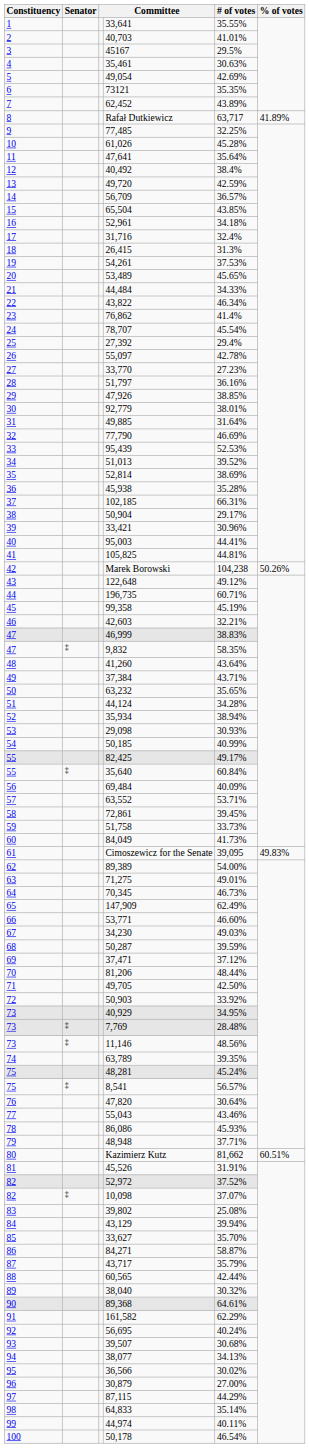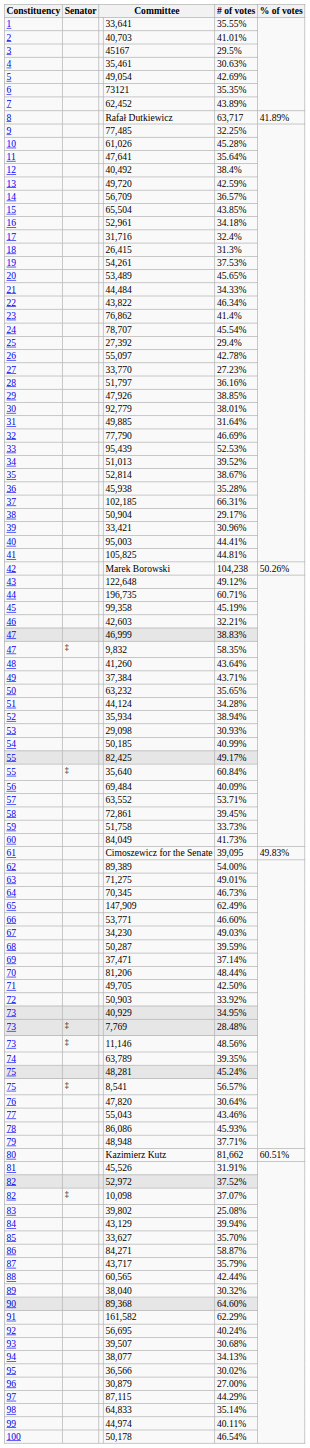 <table class="wikitable sortable" style="font-size:95%;line-height:14px;">
 <tr>
 <th>Constituency</th>
 <th>Senator</th>
 <th colspan="2">Committee</th>
 <th># of votes</th>
 <th>% of votes</th>
 </tr>
 <tr>
 <td><a href='#'>1</a></td>
 <td></td>
 <td></td>
 <td>33,641</td>
 <td>35.55%</td>
 </tr>
 <tr>
 <td><a href='#'>2</a></td>
 <td></td>
 <td></td>
 <td>40,703</td>
 <td>41.01%</td>
 </tr>
 <tr>
 <td><a href='#'>3</a></td>
 <td></td>
 <td></td>
 <td>45167</td>
 <td>29.5%</td>
 </tr>
 <tr>
 <td><a href='#'>4</a></td>
 <td></td>
 <td></td>
 <td>35,461</td>
 <td>30.63%</td>
 </tr>
 <tr>
 <td><a href='#'>5</a></td>
 <td></td>
 <td></td>
 <td>49,054</td>
 <td>42.69%</td>
 </tr>
 <tr>
 <td><a href='#'>6</a></td>
 <td></td>
 <td></td>
 <td>73121</td>
 <td>35.35%</td>
 </tr>
 <tr>
 <td><a href='#'>7</a></td>
 <td></td>
 <td></td>
 <td>62,452</td>
 <td>43.89%</td>
 </tr>
 <tr>
 <td><a href='#'>8</a></td>
 <td></td>
 <td></td>
 <td> Rafał Dutkiewicz</td>
 <td>63,717</td>
 <td>41.89%</td>
 </tr>
 <tr>
 <td><a href='#'>9</a></td>
 <td></td>
 <td></td>
 <td>77,485</td>
 <td>32.25%</td>
 </tr>
 <tr>
 <td><a href='#'>10</a></td>
 <td></td>
 <td></td>
 <td>61,026</td>
 <td>45.28%</td>
 </tr>
 <tr>
 <td><a href='#'>11</a></td>
 <td></td>
 <td></td>
 <td>47,641</td>
 <td>35.64%</td>
 </tr>
 <tr>
 <td><a href='#'>12</a></td>
 <td></td>
 <td></td>
 <td>40,492</td>
 <td>38.4%</td>
 </tr>
 <tr>
 <td><a href='#'>13</a></td>
 <td></td>
 <td></td>
 <td>49,720</td>
 <td>42.59%</td>
 </tr>
 <tr>
 <td><a href='#'>14</a></td>
 <td></td>
 <td></td>
 <td>56,709</td>
 <td>36.57%</td>
 </tr>
 <tr>
 <td><a href='#'>15</a></td>
 <td></td>
 <td></td>
 <td>65,504</td>
 <td>43.85%</td>
 </tr>
 <tr>
 <td><a href='#'>16</a></td>
 <td></td>
 <td></td>
 <td>52,961</td>
 <td>34.18%</td>
 </tr>
 <tr>
 <td><a href='#'>17</a></td>
 <td></td>
 <td></td>
 <td>31,716</td>
 <td>32.4%</td>
 </tr>
 <tr>
 <td><a href='#'>18</a></td>
 <td></td>
 <td></td>
 <td>26,415</td>
 <td>31.3%</td>
 </tr>
 <tr>
 <td><a href='#'>19</a></td>
 <td></td>
 <td></td>
 <td>54,261</td>
 <td>37.53%</td>
 </tr>
 <tr>
 <td><a href='#'>20</a></td>
 <td></td>
 <td></td>
 <td>53,489</td>
 <td>45.65%</td>
 </tr>
 <tr>
 <td><a href='#'>21</a></td>
 <td></td>
 <td></td>
 <td>44,484</td>
 <td>34.33%</td>
 </tr>
 <tr>
 <td><a href='#'>22</a></td>
 <td></td>
 <td></td>
 <td>43,822</td>
 <td>46.34%</td>
 </tr>
 <tr>
 <td><a href='#'>23</a></td>
 <td></td>
 <td></td>
 <td>76,862</td>
 <td>41.4%</td>
 </tr>
 <tr>
 <td><a href='#'>24</a></td>
 <td></td>
 <td></td>
 <td>78,707</td>
 <td>45.54%</td>
 </tr>
 <tr>
 <td><a href='#'>25</a></td>
 <td></td>
 <td></td>
 <td>27,392</td>
 <td>29.4%</td>
 </tr>
 <tr>
 <td><a href='#'>26</a></td>
 <td></td>
 <td></td>
 <td>55,097</td>
 <td>42.78%</td>
 </tr>
 <tr>
 <td><a href='#'>27</a></td>
 <td></td>
 <td></td>
 <td>33,770</td>
 <td>27.23%</td>
 </tr>
 <tr>
 <td><a href='#'>28</a></td>
 <td></td>
 <td></td>
 <td>51,797</td>
 <td>36.16%</td>
 </tr>
 <tr>
 <td><a href='#'>29</a></td>
 <td></td>
 <td></td>
 <td>47,926</td>
 <td>38.85%</td>
 </tr>
 <tr>
 <td><a href='#'>30</a></td>
 <td></td>
 <td></td>
 <td>92,779</td>
 <td>38.01%</td>
 </tr>
 <tr>
 <td><a href='#'>31</a></td>
 <td></td>
 <td></td>
 <td>49,885</td>
 <td>31.64%</td>
 </tr>
 <tr>
 <td><a href='#'>32</a></td>
 <td></td>
 <td></td>
 <td>77,790</td>
 <td>46.69%</td>
 </tr>
 <tr>
 <td><a href='#'>33</a></td>
 <td></td>
 <td></td>
 <td>95,439</td>
 <td>52.53%</td>
 </tr>
 <tr>
 <td><a href='#'>34</a></td>
 <td></td>
 <td></td>
 <td>51,013</td>
 <td>39.52%</td>
 </tr>
 <tr>
 <td><a href='#'>35</a></td>
 <td></td>
 <td></td>
 <td>52,814</td>
-<td>38.69%</td>
+<td>38.67%</td>
 </tr>
 <tr>
 <td><a href='#'>36</a></td>
 <td></td>
 <td></td>
 <td>45,938</td>
 <td>35.28%</td>
 </tr>
 <tr>
 <td><a href='#'>37</a></td>
 <td></td>
 <td></td>
 <td>102,185</td>
 <td>66.31%</td>
 </tr>
 <tr>
 <td><a href='#'>38</a></td>
 <td></td>
 <td></td>
 <td>50,904</td>
 <td>29.17%</td>
 </tr>
 <tr>
 <td><a href='#'>39</a></td>
 <td></td>
 <td></td>
 <td>33,421</td>
 <td>30.96%</td>
 </tr>
 <tr>
 <td><a href='#'>40</a></td>
 <td></td>
 <td></td>
 <td>95,003</td>
 <td>44.41%</td>
 </tr>
 <tr>
 <td><a href='#'>41</a></td>
 <td></td>
 <td></td>
 <td>105,825</td>
 <td>44.81%</td>
 </tr>
 <tr>
 <td><a href='#'>42</a></td>
 <td></td>
 <td></td>
 <td> Marek Borowski</td>
 <td>104,238</td>
 <td>50.26%</td>
 </tr>
 <tr>
 <td><a href='#'>43</a></td>
 <td></td>
 <td></td>
 <td>122,648</td>
 <td>49.12%</td>
 </tr>
 <tr>
 <td><a href='#'>44</a></td>
 <td></td>
 <td></td>
 <td>196,735</td>
 <td>60.71%</td>
 </tr>
 <tr>
 <td><a href='#'>45</a></td>
 <td></td>
 <td></td>
 <td>99,358</td>
 <td>45.19%</td>
 </tr>
 <tr>
 <td><a href='#'>46</a></td>
 <td></td>
 <td></td>
 <td>42,603</td>
 <td>32.21%</td>
 </tr>
 <tr style="background: #E6E6E6;">
 <td><a href='#'>47</a></td>
 <td></td>
 <td></td>
 <td>46,999</td>
 <td>38.83%</td>
 </tr>
 <tr>
 <td><a href='#'>47</a></td>
 <td><sup>‡</sup></td>
 <td></td>
 <td>9,832</td>
 <td>58.35%</td>
 </tr>
 <tr>
 <td><a href='#'>48</a></td>
 <td></td>
 <td></td>
 <td>41,260</td>
 <td>43.64%</td>
 </tr>
 <tr>
 <td><a href='#'>49</a></td>
 <td></td>
 <td></td>
 <td>37,384</td>
 <td>43.71%</td>
 </tr>
 <tr>
 <td><a href='#'>50</a></td>
 <td></td>
 <td></td>
 <td>63,232</td>
 <td>35.65%</td>
 </tr>
 <tr>
 <td><a href='#'>51</a></td>
 <td></td>
 <td></td>
 <td>44,124</td>
 <td>34.28%</td>
 </tr>
 <tr>
 <td><a href='#'>52</a></td>
 <td></td>
 <td></td>
 <td>35,934</td>
 <td>38.94%</td>
 </tr>
 <tr>
 <td><a href='#'>53</a></td>
 <td></td>
 <td></td>
 <td>29,098</td>
 <td>30.93%</td>
 </tr>
 <tr>
 <td><a href='#'>54</a></td>
 <td></td>
 <td></td>
 <td>50,185</td>
 <td>40.99%</td>
 </tr>
 <tr style="background: #E6E6E6;">
 <td><a href='#'>55</a></td>
 <td></td>
 <td></td>
 <td>82,425</td>
 <td>49.17%</td>
 </tr>
 <tr>
 <td><a href='#'>55</a></td>
 <td><sup>‡</sup></td>
 <td></td>
 <td>35,640</td>
 <td>60.84%</td>
 </tr>
 <tr>
 <td><a href='#'>56</a></td>
 <td></td>
 <td></td>
 <td>69,484</td>
 <td>40.09%</td>
 </tr>
 <tr>
 <td><a href='#'>57</a></td>
 <td></td>
 <td></td>
 <td>63,552</td>
 <td>53.71%</td>
 </tr>
 <tr>
 <td><a href='#'>58</a></td>
 <td></td>
 <td></td>
 <td>72,861</td>
 <td>39.45%</td>
 </tr>
 <tr>
 <td><a href='#'>59</a></td>
 <td></td>
 <td></td>
 <td>51,758</td>
 <td>33.73%</td>
 </tr>
 <tr>
 <td><a href='#'>60</a></td>
 <td></td>
 <td></td>
 <td>84,049</td>
 <td>41.73%</td>
 </tr>
 <tr>
 <td><a href='#'>61</a></td>
 <td></td>
 <td></td>
 <td> Cimoszewicz for the Senate</td>
 <td>39,095</td>
 <td>49.83%</td>
 </tr>
 <tr>
 <td><a href='#'>62</a></td>
 <td></td>
 <td></td>
 <td>89,389</td>
 <td>54.00%</td>
 </tr>
 <tr>
 <td><a href='#'>63</a></td>
 <td></td>
 <td></td>
 <td>71,275</td>
 <td>49.01%</td>
 </tr>
 <tr>
 <td><a href='#'>64</a></td>
 <td></td>
 <td></td>
 <td>70,345</td>
 <td>46.73%</td>
 </tr>
 <tr>
 <td><a href='#'>65</a></td>
 <td></td>
 <td></td>
 <td>147,909</td>
 <td>62.49%</td>
 </tr>
 <tr>
 <td><a href='#'>66</a></td>
 <td></td>
 <td></td>
 <td>53,771</td>
 <td>46.60%</td>
 </tr>
 <tr>
 <td><a href='#'>67</a></td>
 <td></td>
 <td></td>
 <td>34,230</td>
 <td>49.03%</td>
 </tr>
 <tr>
 <td><a href='#'>68</a></td>
 <td></td>
 <td></td>
 <td>50,287</td>
 <td>39.59%</td>
 </tr>
 <tr>
 <td><a href='#'>69</a></td>
 <td></td>
 <td></td>
 <td>37,471</td>
-<td>37.12%</td>
+<td>37.14%</td>
 </tr>
 <tr>
 <td><a href='#'>70</a></td>
 <td></td>
 <td></td>
 <td>81,206</td>
 <td>48.44%</td>
 </tr>
 <tr>
 <td><a href='#'>71</a></td>
 <td></td>
 <td></td>
 <td>49,705</td>
 <td>42.50%</td>
 </tr>
 <tr>
 <td><a href='#'>72</a></td>
 <td></td>
 <td></td>
 <td>50,903</td>
 <td>33.92%</td>
 </tr>
 <tr style="background: #E6E6E6;">
 <td><a href='#'>73</a></td>
 <td></td>
 <td></td>
 <td>40,929</td>
 <td>34.95%</td>
 </tr>
 <tr style="background: #E6E6E6;">
 <td><a href='#'>73</a></td>
 <td><sup>‡</sup></td>
 <td></td>
 <td>7,769</td>
 <td>28.48%</td>
 </tr>
 <tr>
 <td><a href='#'>73</a></td>
 <td><sup>‡</sup></td>
 <td></td>
 <td>11,146</td>
 <td>48.56%</td>
 </tr>
 <tr>
 <td><a href='#'>74</a></td>
 <td></td>
 <td></td>
 <td>63,789</td>
 <td>39.35%</td>
 </tr>
 <tr style="background: #E6E6E6;">
 <td><a href='#'>75</a></td>
 <td></td>
 <td></td>
 <td>48,281</td>
 <td>45.24%</td>
 </tr>
 <tr>
 <td><a href='#'>75</a></td>
 <td><sup>‡</sup></td>
 <td></td>
 <td>8,541</td>
 <td>56.57%</td>
 </tr>
 <tr>
 <td><a href='#'>76</a></td>
 <td></td>
 <td></td>
 <td>47,820</td>
 <td>30.64%</td>
 </tr>
 <tr>
 <td><a href='#'>77</a></td>
 <td></td>
 <td></td>
 <td>55,043</td>
 <td>43.46%</td>
 </tr>
 <tr>
 <td><a href='#'>78</a></td>
 <td></td>
 <td></td>
 <td>86,086</td>
 <td>45.93%</td>
 </tr>
 <tr>
 <td><a href='#'>79</a></td>
 <td></td>
 <td></td>
 <td>48,948</td>
 <td>37.71%</td>
 </tr>
 <tr>
 <td><a href='#'>80</a></td>
 <td></td>
 <td></td>
 <td> Kazimierz Kutz</td>
 <td>81,662</td>
 <td>60.51%</td>
 </tr>
 <tr>
 <td><a href='#'>81</a></td>
 <td></td>
 <td></td>
 <td>45,526</td>
 <td>31.91%</td>
 </tr>
 <tr style="background: #E6E6E6;">
 <td><a href='#'>82</a></td>
 <td></td>
 <td></td>
 <td>52,972</td>
 <td>37.52%</td>
 </tr>
 <tr>
 <td><a href='#'>82</a></td>
 <td><sup>‡</sup></td>
 <td></td>
 <td>10,098</td>
 <td>37.07%</td>
 </tr>
 <tr>
 <td><a href='#'>83</a></td>
 <td></td>
 <td></td>
 <td>39,802</td>
 <td>25.08%</td>
 </tr>
 <tr>
 <td><a href='#'>84</a></td>
 <td></td>
 <td></td>
 <td>43,129</td>
 <td>39.94%</td>
 </tr>
 <tr>
 <td><a href='#'>85</a></td>
 <td></td>
 <td></td>
 <td>33,627</td>
 <td>35.70%</td>
 </tr>
 <tr>
 <td><a href='#'>86</a></td>
 <td></td>
 <td></td>
 <td>84,271</td>
 <td>58.87%</td>
 </tr>
 <tr>
 <td><a href='#'>87</a></td>
 <td></td>
 <td></td>
 <td>43,717</td>
 <td>35.79%</td>
 </tr>
 <tr>
 <td><a href='#'>88</a></td>
 <td></td>
 <td></td>
 <td>60,565</td>
 <td>42.44%</td>
 </tr>
 <tr>
 <td><a href='#'>89</a></td>
 <td></td>
 <td></td>
 <td>38,040</td>
 <td>30.32%</td>
 </tr>
 <tr style="background: #E6E6E6;">
 <td><a href='#'>90</a></td>
 <td></td>
 <td></td>
 <td>89,368</td>
-<td>64.61%</td>
+<td>64.60%</td>
 </tr>
 <tr>
 <td><a href='#'>91</a></td>
 <td></td>
 <td></td>
 <td>161,582</td>
 <td>62.29%</td>
 </tr>
 <tr>
 <td><a href='#'>92</a></td>
 <td></td>
 <td></td>
 <td>56,695</td>
 <td>40.24%</td>
 </tr>
 <tr>
 <td><a href='#'>93</a></td>
 <td></td>
 <td></td>
 <td>39,507</td>
 <td>30.68%</td>
 </tr>
 <tr>
 <td><a href='#'>94</a></td>
 <td></td>
 <td></td>
 <td>38,077</td>
 <td>34.13%</td>
 </tr>
 <tr>
 <td><a href='#'>95</a></td>
 <td></td>
 <td></td>
 <td>36,566</td>
 <td>30.02%</td>
 </tr>
 <tr>
 <td><a href='#'>96</a></td>
 <td></td>
 <td></td>
 <td>30,879</td>
 <td>27.00%</td>
 </tr>
 <tr>
 <td><a href='#'>97</a></td>
 <td></td>
 <td></td>
 <td>87,115</td>
 <td>44.29%</td>
 </tr>
 <tr>
 <td><a href='#'>98</a></td>
 <td></td>
 <td></td>
 <td>64,833</td>
 <td>35.14%</td>
 </tr>
 <tr>
 <td><a href='#'>99</a></td>
 <td></td>
 <td></td>
 <td>44,974</td>
 <td>40.11%</td>
 </tr>
 <tr>
 <td><a href='#'>100</a></td>
 <td></td>
 <td></td>
 <td>50,178</td>
 <td>46.54%</td>
 </tr>
 </table>
